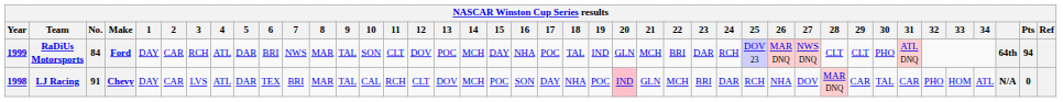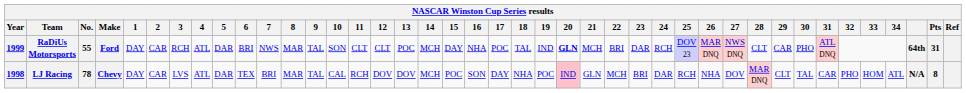 <table class="wikitable" style="text-align:center; font-size:75%">
 <tr>
 <th colspan=41><a href='#'>NASCAR Winston Cup Series</a> results</th>
 </tr>
 <tr>
 <th>Year</th>
 <th>Team</th>
 <th>No.</th>
 <th>Make</th>
 <th>1</th>
 <th>2</th>
 <th>3</th>
 <th>4</th>
 <th>5</th>
 <th>6</th>
 <th>7</th>
 <th>8</th>
 <th>9</th>
 <th>10</th>
 <th>11</th>
 <th>12</th>
 <th>13</th>
 <th>14</th>
 <th>15</th>
 <th>16</th>
 <th>17</th>
 <th>18</th>
 <th>19</th>
 <th>20</th>
 <th>21</th>
 <th>22</th>
 <th>23</th>
 <th>24</th>
 <th>25</th>
 <th>26</th>
 <th>27</th>
 <th>28</th>
 <th>29</th>
 <th>30</th>
 <th>31</th>
 <th>32</th>
 <th>33</th>
 <th>34</th>
 <th></th>
 <th>Pts</th>
 <th>Ref</th>
 </tr>
 <tr>
 <th><a href='#'>1999</a></th>
 <th><a href='#'>RaDiUs Motorsports</a></th>
-<th>84</th>
+<th>55</th>
 <th><a href='#'>Ford</a></th>
 <td><a href='#'>DAY</a></td>
 <td><a href='#'>CAR</a></td>
 <td><a href='#'>RCH</a></td>
 <td><a href='#'>ATL</a></td>
 <td><a href='#'>DAR</a></td>
 <td><a href='#'>BRI</a></td>
 <td><a href='#'>NWS</a></td>
 <td><a href='#'>MAR</a></td>
 <td><a href='#'>TAL</a></td>
 <td><a href='#'>SON</a></td>
 <td><a href='#'>CLT</a></td>
-<td><a href='#'>DOV</a></td>
+<td><a href='#'>CLT</a></td>
 <td><a href='#'>POC</a></td>
 <td><a href='#'>MCH</a></td>
 <td><a href='#'>DAY</a></td>
 <td><a href='#'>NHA</a></td>
 <td><a href='#'>POC</a></td>
 <td><a href='#'>TAL</a></td>
 <td><a href='#'>IND</a></td>
-<td><a href='#'>GLN</a></td>
+<td><strong><a href='#'>GLN</a></strong></td>
 <td><a href='#'>MCH</a></td>
 <td><a href='#'>BRI</a></td>
 <td><a href='#'>DAR</a></td>
 <td><a href='#'>RCH</a></td>
 <td style="background:#CFCFFF;"><a href='#'>DOV</a><br><small>23</small></td>
 <td style="background:#FFCFCF;"><a href='#'>MAR</a><br><small>DNQ</small></td>
 <td style="background:#FFCFCF;"><a href='#'>NWS</a><br><small>DNQ</small></td>
 <td><a href='#'>CLT</a></td>
-<td><a href='#'>CLT</a></td>
+<td><a href='#'>CAR</a></td>
 <td><a href='#'>PHO</a></td>
 <td style="background:#FFCFCF;"><a href='#'>ATL</a><br><small>DNQ</small></td>
 <td colspan=3></td>
 <th>64th</th>
-<th>94</th>
+<th>31</th>
 <th></th>
 </tr>
 <tr>
 <th><a href='#'>1998</a></th>
 <th><a href='#'>LJ Racing</a></th>
-<th>91</th>
+<th>78</th>
 <th><a href='#'>Chevy</a></th>
 <td><a href='#'>DAY</a></td>
 <td><a href='#'>CAR</a></td>
 <td><a href='#'>LVS</a></td>
 <td><a href='#'>ATL</a></td>
 <td><a href='#'>DAR</a></td>
 <td><a href='#'>TEX</a></td>
 <td><a href='#'>BRI</a></td>
 <td><a href='#'>MAR</a></td>
 <td><a href='#'>TAL</a></td>
 <td><a href='#'>CAL</a></td>
 <td><a href='#'>RCH</a></td>
-<td><a href='#'>CLT</a></td>
+<td><a href='#'>DOV</a></td>
 <td><a href='#'>DOV</a></td>
 <td><a href='#'>MCH</a></td>
 <td><a href='#'>POC</a></td>
 <td><a href='#'>SON</a></td>
 <td><a href='#'>DAY</a></td>
 <td><a href='#'>NHA</a></td>
 <td><a href='#'>POC</a></td>
 <td style="background: pink;"><a href='#'>IND</a></td>
 <td><a href='#'>GLN</a></td>
 <td><a href='#'>MCH</a></td>
 <td><a href='#'>BRI</a></td>
 <td><a href='#'>DAR</a></td>
 <td><a href='#'>RCH</a></td>
 <td><a href='#'>NHA</a></td>
 <td><a href='#'>DOV</a></td>
 <td style="background:#FFCFCF;"><a href='#'>MAR</a><br><small>DNQ</small></td>
-<td><a href='#'>CAR</a></td>
+<td><a href='#'>CLT</a></td>
 <td><a href='#'>TAL</a></td>
 <td><a href='#'>CAR</a></td>
 <td><a href='#'>PHO</a></td>
 <td><a href='#'>HOM</a></td>
 <td><a href='#'>ATL</a></td>
 <th>N/A</th>
-<th>0</th>
+<th>8</th>
 <th></th>
 </tr>
 </table>
